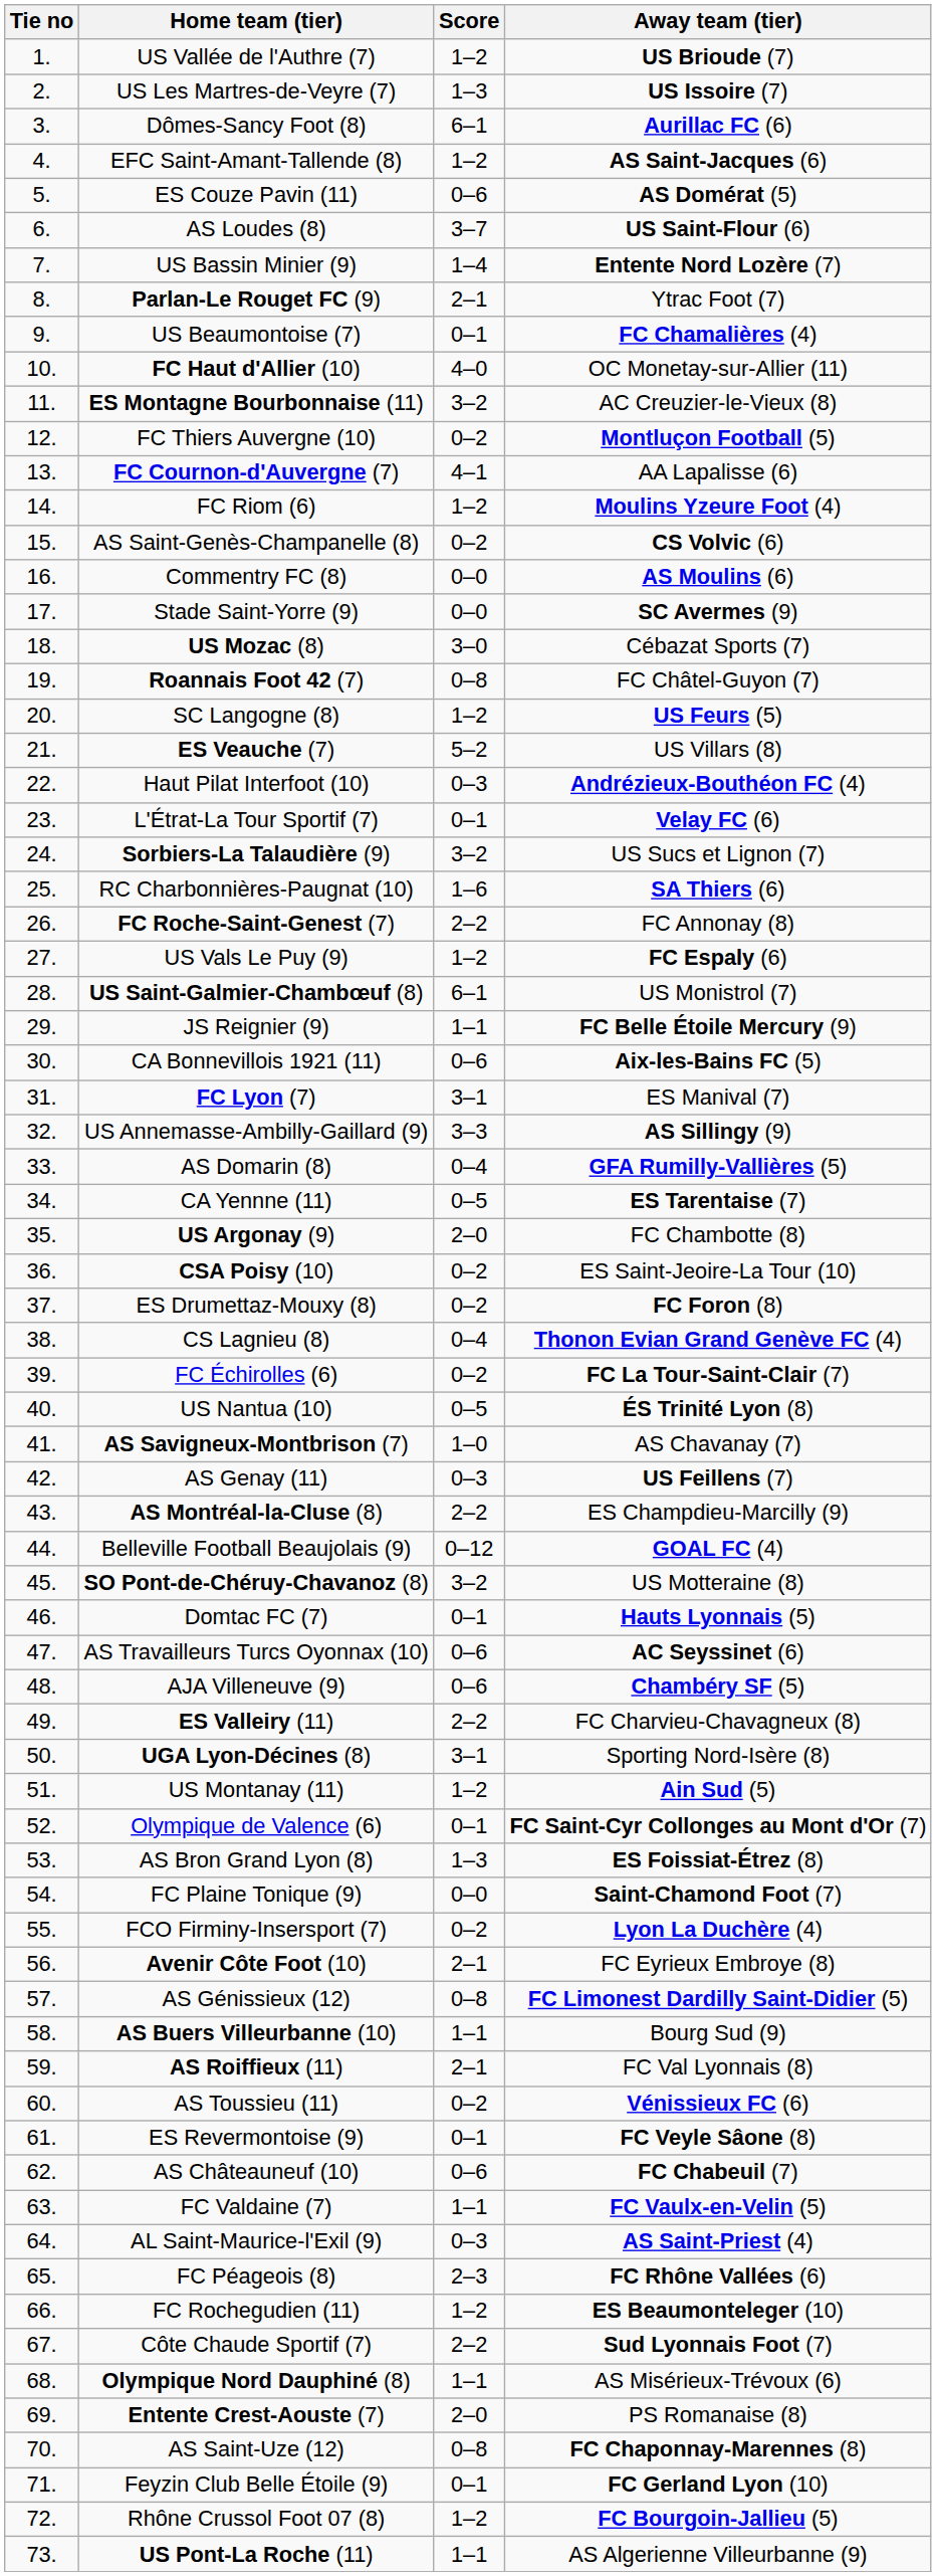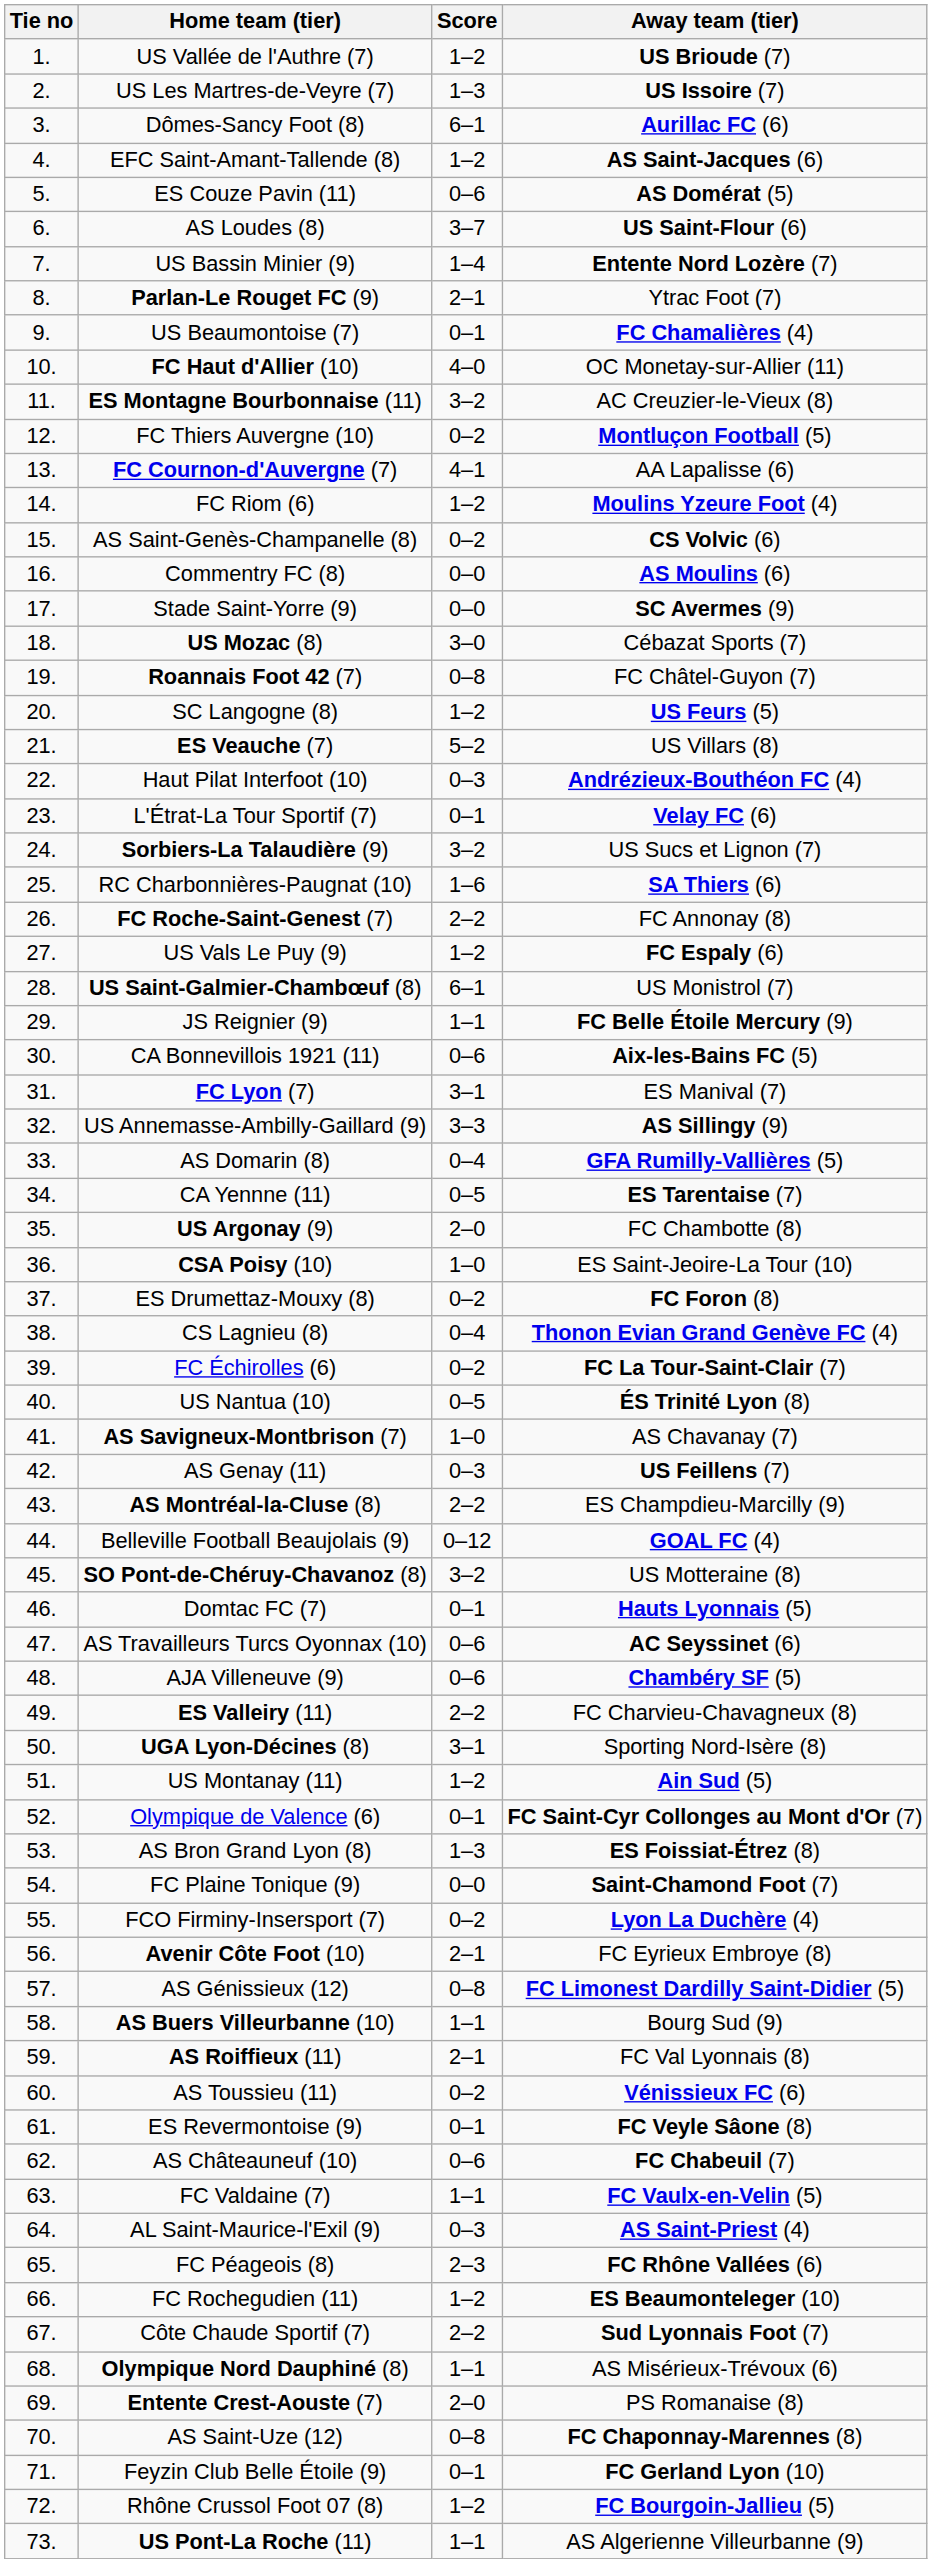 <table class="wikitable" style="text-align: center">
 <tr>
 <th>Tie no</th>
 <th>Home team (tier)</th>
 <th>Score</th>
 <th>Away team (tier)</th>
 </tr>
 <tr>
 <td>1.</td>
 <td>US Vallée de l'Authre (7)</td>
 <td>1–2</td>
 <td><strong>US Brioude</strong> (7)</td>
 </tr>
 <tr>
 <td>2.</td>
 <td>US Les Martres-de-Veyre (7)</td>
 <td>1–3</td>
 <td><strong>US Issoire</strong> (7)</td>
 </tr>
 <tr>
 <td>3.</td>
 <td>Dômes-Sancy Foot (8)</td>
 <td>6–1</td>
 <td><strong><a href='#'>Aurillac FC</a></strong> (6)</td>
 </tr>
 <tr>
 <td>4.</td>
 <td>EFC Saint-Amant-Tallende (8)</td>
 <td>1–2</td>
 <td><strong>AS Saint-Jacques</strong> (6)</td>
 </tr>
 <tr>
 <td>5.</td>
 <td>ES Couze Pavin (11)</td>
 <td>0–6</td>
 <td><strong>AS Domérat</strong> (5)</td>
 </tr>
 <tr>
 <td>6.</td>
 <td>AS Loudes (8)</td>
 <td>3–7</td>
 <td><strong>US Saint-Flour</strong> (6)</td>
 </tr>
 <tr>
 <td>7.</td>
 <td>US Bassin Minier (9)</td>
 <td>1–4</td>
 <td><strong>Entente Nord Lozère</strong> (7)</td>
 </tr>
 <tr>
 <td>8.</td>
 <td><strong>Parlan-Le Rouget FC</strong> (9)</td>
 <td>2–1</td>
 <td>Ytrac Foot (7)</td>
 </tr>
 <tr>
 <td>9.</td>
 <td>US Beaumontoise (7)</td>
 <td>0–1</td>
 <td><strong><a href='#'>FC Chamalières</a></strong> (4)</td>
 </tr>
 <tr>
 <td>10.</td>
 <td><strong>FC Haut d'Allier</strong> (10)</td>
 <td>4–0</td>
 <td>OC Monetay-sur-Allier (11)</td>
 </tr>
 <tr>
 <td>11.</td>
 <td><strong>ES Montagne Bourbonnaise</strong> (11)</td>
 <td>3–2</td>
 <td>AC Creuzier-le-Vieux (8)</td>
 </tr>
 <tr>
 <td>12.</td>
 <td>FC Thiers Auvergne (10)</td>
 <td>0–2</td>
 <td><strong><a href='#'>Montluçon Football</a></strong> (5)</td>
 </tr>
 <tr>
 <td>13.</td>
 <td><strong><a href='#'>FC Cournon-d'Auvergne</a></strong> (7)</td>
 <td>4–1</td>
 <td>AA Lapalisse (6)</td>
 </tr>
 <tr>
 <td>14.</td>
 <td>FC Riom (6)</td>
 <td>1–2</td>
 <td><strong><a href='#'>Moulins Yzeure Foot</a></strong> (4)</td>
 </tr>
 <tr>
 <td>15.</td>
 <td>AS Saint-Genès-Champanelle (8)</td>
 <td>0–2</td>
 <td><strong>CS Volvic</strong> (6)</td>
 </tr>
 <tr>
 <td>16.</td>
 <td>Commentry FC (8)</td>
 <td>0–0 </td>
 <td><strong><a href='#'>AS Moulins</a></strong> (6)</td>
 </tr>
 <tr>
 <td>17.</td>
 <td>Stade Saint-Yorre (9)</td>
 <td>0–0 </td>
 <td><strong>SC Avermes</strong> (9)</td>
 </tr>
 <tr>
 <td>18.</td>
 <td><strong>US Mozac</strong> (8)</td>
 <td>3–0</td>
 <td>Cébazat Sports (7)</td>
 </tr>
 <tr>
 <td>19.</td>
 <td><strong>Roannais Foot 42</strong> (7)</td>
 <td>0–8</td>
 <td>FC Châtel-Guyon (7)</td>
 </tr>
 <tr>
 <td>20.</td>
 <td>SC Langogne (8)</td>
 <td>1–2</td>
 <td><strong><a href='#'>US Feurs</a></strong> (5)</td>
 </tr>
 <tr>
 <td>21.</td>
 <td><strong>ES Veauche</strong> (7)</td>
 <td>5–2</td>
 <td>US Villars (8)</td>
 </tr>
 <tr>
 <td>22.</td>
 <td>Haut Pilat Interfoot (10)</td>
 <td>0–3</td>
 <td><strong><a href='#'>Andrézieux-Bouthéon FC</a></strong> (4)</td>
 </tr>
 <tr>
 <td>23.</td>
 <td>L'Étrat-La Tour Sportif (7)</td>
 <td>0–1</td>
 <td><strong><a href='#'>Velay FC</a></strong> (6)</td>
 </tr>
 <tr>
 <td>24.</td>
 <td><strong>Sorbiers-La Talaudière</strong> (9)</td>
 <td>3–2</td>
 <td>US Sucs et Lignon (7)</td>
 </tr>
 <tr>
 <td>25.</td>
 <td>RC Charbonnières-Paugnat (10)</td>
 <td>1–6</td>
 <td><strong><a href='#'>SA Thiers</a></strong> (6)</td>
 </tr>
 <tr>
 <td>26.</td>
 <td><strong>FC Roche-Saint-Genest</strong> (7)</td>
 <td>2–2 </td>
 <td>FC Annonay (8)</td>
 </tr>
 <tr>
 <td>27.</td>
 <td>US Vals Le Puy (9)</td>
 <td>1–2</td>
 <td><strong>FC Espaly</strong> (6)</td>
 </tr>
 <tr>
 <td>28.</td>
 <td><strong>US Saint-Galmier-Chambœuf</strong> (8)</td>
 <td>6–1</td>
 <td>US Monistrol (7)</td>
 </tr>
 <tr>
 <td>29.</td>
 <td>JS Reignier (9)</td>
 <td>1–1 </td>
 <td><strong>FC Belle Étoile Mercury</strong> (9)</td>
 </tr>
 <tr>
 <td>30.</td>
 <td>CA Bonnevillois 1921 (11)</td>
 <td>0–6</td>
 <td><strong>Aix-les-Bains FC</strong> (5)</td>
 </tr>
 <tr>
 <td>31.</td>
 <td><strong><a href='#'>FC Lyon</a></strong> (7)</td>
 <td>3–1</td>
 <td>ES Manival (7)</td>
 </tr>
 <tr>
 <td>32.</td>
 <td>US Annemasse-Ambilly-Gaillard (9)</td>
 <td>3–3 </td>
 <td><strong>AS Sillingy</strong> (9)</td>
 </tr>
 <tr>
 <td>33.</td>
 <td>AS Domarin (8)</td>
 <td>0–4</td>
 <td><strong><a href='#'>GFA Rumilly-Vallières</a></strong> (5)</td>
 </tr>
 <tr>
 <td>34.</td>
 <td>CA Yennne (11)</td>
 <td>0–5</td>
 <td><strong>ES Tarentaise</strong> (7)</td>
 </tr>
 <tr>
 <td>35.</td>
 <td><strong>US Argonay</strong> (9)</td>
 <td>2–0</td>
 <td>FC Chambotte (8)</td>
 </tr>
 <tr>
 <td>36.</td>
 <td><strong>CSA Poisy</strong> (10)</td>
-<td>0–2</td>
+<td>1–0</td>
 <td>ES Saint-Jeoire-La Tour (10)</td>
 </tr>
 <tr>
 <td>37.</td>
 <td>ES Drumettaz-Mouxy (8)</td>
 <td>0–2</td>
 <td><strong>FC Foron</strong> (8)</td>
 </tr>
 <tr>
 <td>38.</td>
 <td>CS Lagnieu (8)</td>
 <td>0–4</td>
 <td><strong><a href='#'>Thonon Evian Grand Genève FC</a></strong> (4)</td>
 </tr>
 <tr>
 <td>39.</td>
 <td><a href='#'>FC Échirolles</a> (6)</td>
 <td>0–2</td>
 <td><strong>FC La Tour-Saint-Clair</strong> (7)</td>
 </tr>
 <tr>
 <td>40.</td>
 <td>US Nantua (10)</td>
 <td>0–5</td>
 <td><strong>ÉS Trinité Lyon</strong> (8)</td>
 </tr>
 <tr>
 <td>41.</td>
 <td><strong>AS Savigneux-Montbrison</strong> (7)</td>
 <td>1–0</td>
 <td>AS Chavanay (7)</td>
 </tr>
 <tr>
 <td>42.</td>
 <td>AS Genay (11)</td>
 <td>0–3</td>
 <td><strong>US Feillens</strong> (7)</td>
 </tr>
 <tr>
 <td>43.</td>
 <td><strong>AS Montréal-la-Cluse</strong> (8)</td>
 <td>2–2 </td>
 <td>ES Champdieu-Marcilly (9)</td>
 </tr>
 <tr>
 <td>44.</td>
 <td>Belleville Football Beaujolais (9)</td>
 <td>0–12</td>
 <td><strong><a href='#'>GOAL FC</a></strong> (4)</td>
 </tr>
 <tr>
 <td>45.</td>
 <td><strong>SO Pont-de-Chéruy-Chavanoz</strong> (8)</td>
 <td>3–2</td>
 <td>US Motteraine (8)</td>
 </tr>
 <tr>
 <td>46.</td>
 <td>Domtac FC (7)</td>
 <td>0–1</td>
 <td><strong><a href='#'>Hauts Lyonnais</a></strong> (5)</td>
 </tr>
 <tr>
 <td>47.</td>
 <td>AS Travailleurs Turcs Oyonnax (10)</td>
 <td>0–6</td>
 <td><strong>AC Seyssinet</strong> (6)</td>
 </tr>
 <tr>
 <td>48.</td>
 <td>AJA Villeneuve (9)</td>
 <td>0–6</td>
 <td><strong><a href='#'>Chambéry SF</a></strong> (5)</td>
 </tr>
 <tr>
 <td>49.</td>
 <td><strong>ES Valleiry</strong> (11)</td>
 <td>2–2 </td>
 <td>FC Charvieu-Chavagneux (8)</td>
 </tr>
 <tr>
 <td>50.</td>
 <td><strong>UGA Lyon-Décines</strong> (8)</td>
 <td>3–1</td>
 <td>Sporting Nord-Isère (8)</td>
 </tr>
 <tr>
 <td>51.</td>
 <td>US Montanay (11)</td>
 <td>1–2</td>
 <td><strong><a href='#'>Ain Sud</a></strong> (5)</td>
 </tr>
 <tr>
 <td>52.</td>
 <td><a href='#'>Olympique de Valence</a> (6)</td>
 <td>0–1</td>
 <td><strong>FC Saint-Cyr Collonges au Mont d'Or</strong> (7)</td>
 </tr>
 <tr>
 <td>53.</td>
 <td>AS Bron Grand Lyon (8)</td>
 <td>1–3</td>
 <td><strong>ES Foissiat-Étrez</strong> (8)</td>
 </tr>
 <tr>
 <td>54.</td>
 <td>FC Plaine Tonique (9)</td>
 <td>0–0 </td>
 <td><strong>Saint-Chamond Foot</strong> (7)</td>
 </tr>
 <tr>
 <td>55.</td>
 <td>FCO Firminy-Insersport (7)</td>
 <td>0–2</td>
 <td><strong><a href='#'>Lyon La Duchère</a></strong> (4)</td>
 </tr>
 <tr>
 <td>56.</td>
 <td><strong>Avenir Côte Foot</strong> (10)</td>
 <td>2–1</td>
 <td>FC Eyrieux Embroye (8)</td>
 </tr>
 <tr>
 <td>57.</td>
 <td>AS Génissieux (12)</td>
 <td>0–8</td>
 <td><strong><a href='#'>FC Limonest Dardilly Saint-Didier</a></strong> (5)</td>
 </tr>
 <tr>
 <td>58.</td>
 <td><strong>AS Buers Villeurbanne</strong> (10)</td>
 <td>1–1 </td>
 <td>Bourg Sud (9)</td>
 </tr>
 <tr>
 <td>59.</td>
 <td><strong>AS Roiffieux</strong> (11)</td>
 <td>2–1</td>
 <td>FC Val Lyonnais (8)</td>
 </tr>
 <tr>
 <td>60.</td>
 <td>AS Toussieu (11)</td>
 <td>0–2</td>
 <td><strong><a href='#'>Vénissieux FC</a></strong> (6)</td>
 </tr>
 <tr>
 <td>61.</td>
 <td>ES Revermontoise (9)</td>
 <td>0–1</td>
 <td><strong>FC Veyle Sâone</strong> (8)</td>
 </tr>
 <tr>
 <td>62.</td>
 <td>AS Châteauneuf (10)</td>
 <td>0–6</td>
 <td><strong>FC Chabeuil</strong> (7)</td>
 </tr>
 <tr>
 <td>63.</td>
 <td>FC Valdaine (7)</td>
 <td>1–1 </td>
 <td><strong><a href='#'>FC Vaulx-en-Velin</a></strong> (5)</td>
 </tr>
 <tr>
 <td>64.</td>
 <td>AL Saint-Maurice-l'Exil (9)</td>
 <td>0–3</td>
 <td><strong><a href='#'>AS Saint-Priest</a></strong> (4)</td>
 </tr>
 <tr>
 <td>65.</td>
 <td>FC Péageois (8)</td>
 <td>2–3</td>
 <td><strong>FC Rhône Vallées</strong> (6)</td>
 </tr>
 <tr>
 <td>66.</td>
 <td>FC Rochegudien (11)</td>
 <td>1–2</td>
 <td><strong>ES Beaumonteleger</strong> (10)</td>
 </tr>
 <tr>
 <td>67.</td>
 <td>Côte Chaude Sportif (7)</td>
 <td>2–2 </td>
 <td><strong>Sud Lyonnais Foot</strong> (7)</td>
 </tr>
 <tr>
 <td>68.</td>
 <td><strong>Olympique Nord Dauphiné</strong> (8)</td>
 <td>1–1 </td>
 <td>AS Misérieux-Trévoux (6)</td>
 </tr>
 <tr>
 <td>69.</td>
 <td><strong>Entente Crest-Aouste</strong> (7)</td>
 <td>2–0</td>
 <td>PS Romanaise (8)</td>
 </tr>
 <tr>
 <td>70.</td>
 <td>AS Saint-Uze (12)</td>
 <td>0–8</td>
 <td><strong>FC Chaponnay-Marennes</strong> (8)</td>
 </tr>
 <tr>
 <td>71.</td>
 <td>Feyzin Club Belle Étoile (9)</td>
 <td>0–1</td>
 <td><strong>FC Gerland Lyon</strong> (10)</td>
 </tr>
 <tr>
 <td>72.</td>
 <td>Rhône Crussol Foot 07 (8)</td>
 <td>1–2</td>
 <td><strong><a href='#'>FC Bourgoin-Jallieu</a></strong> (5)</td>
 </tr>
 <tr>
 <td>73.</td>
 <td><strong>US Pont-La Roche</strong> (11)</td>
 <td>1–1 </td>
 <td>AS Algerienne Villeurbanne (9)</td>
 </tr>
 </table>
